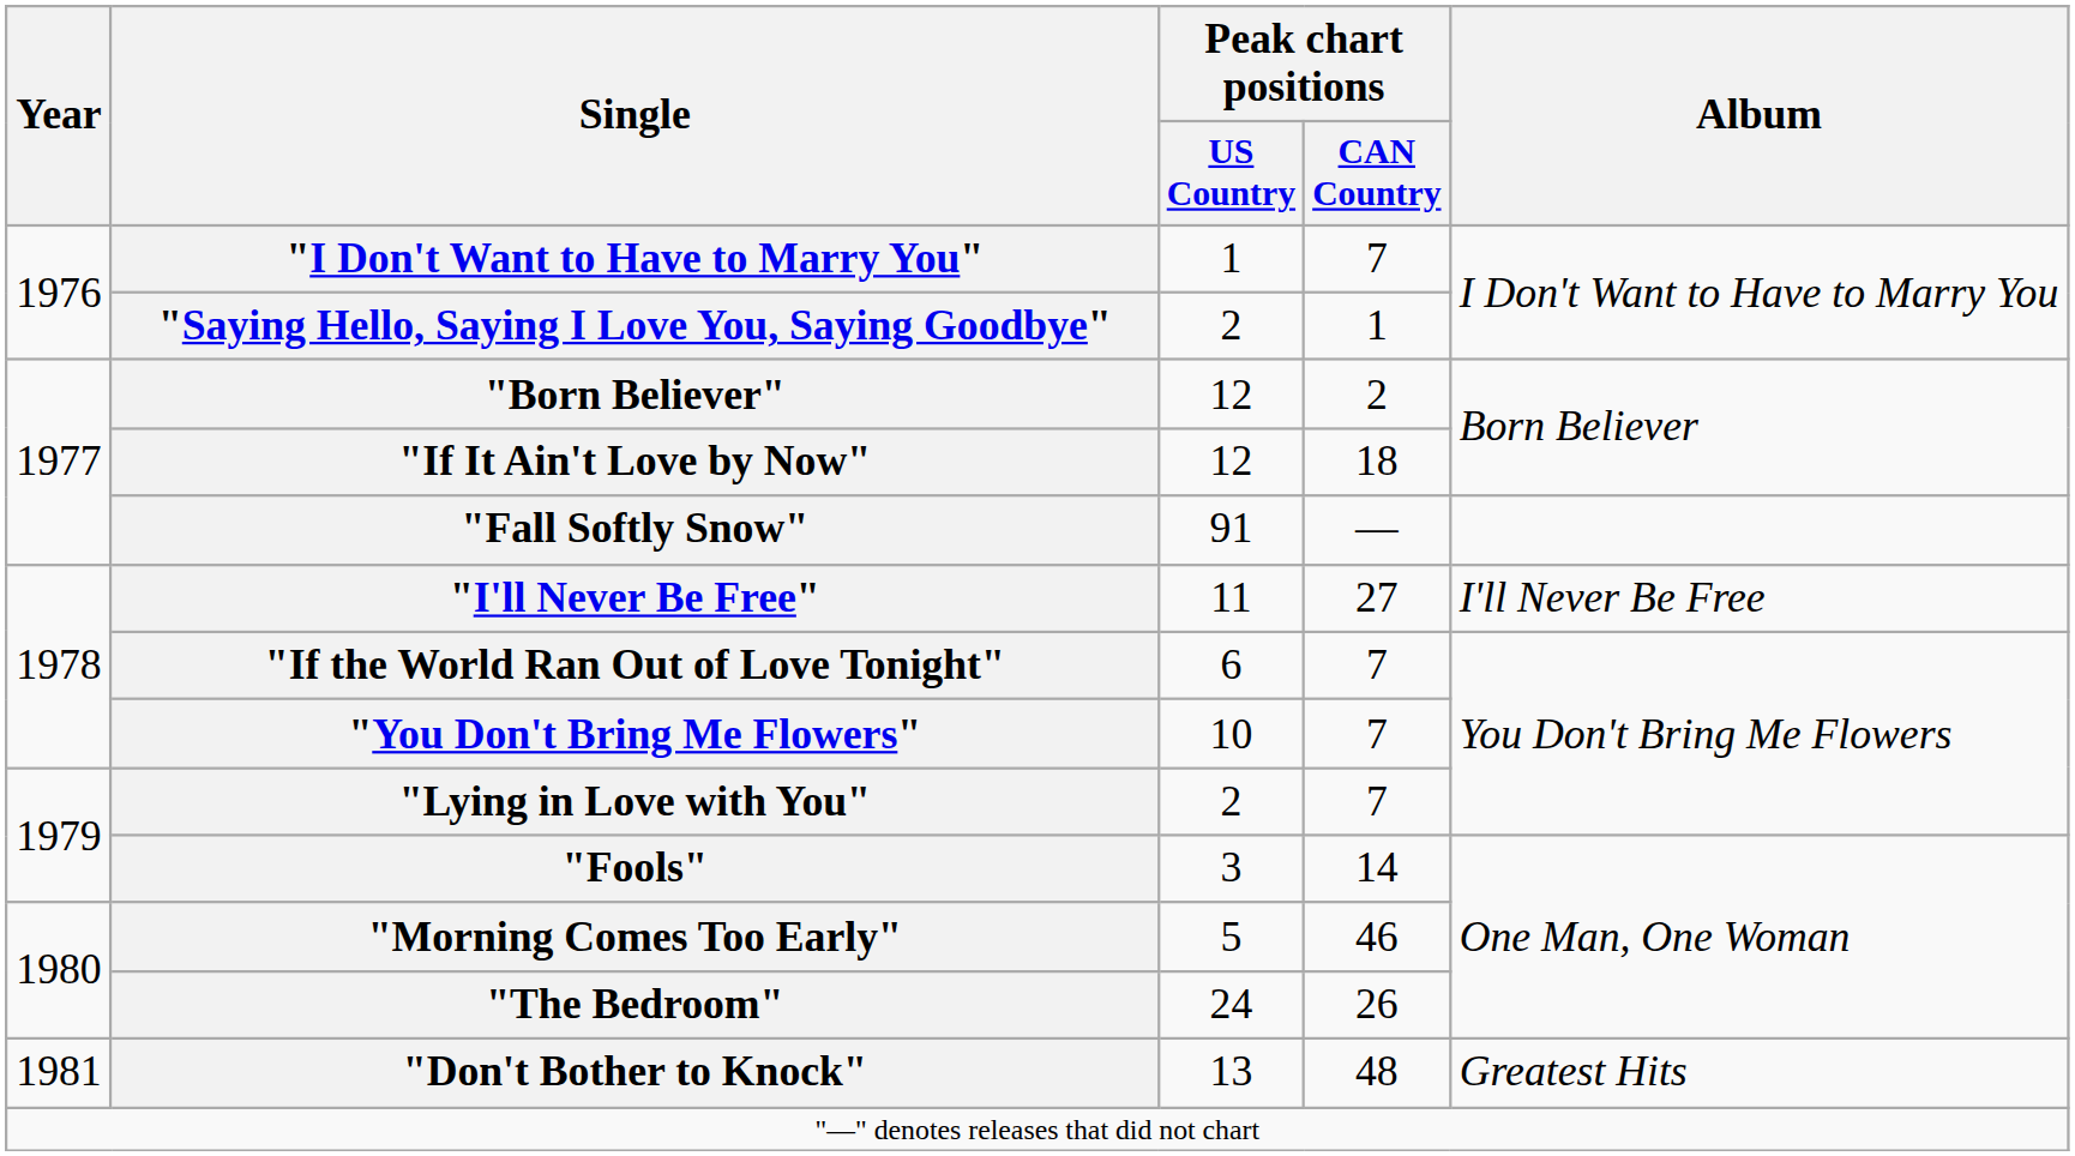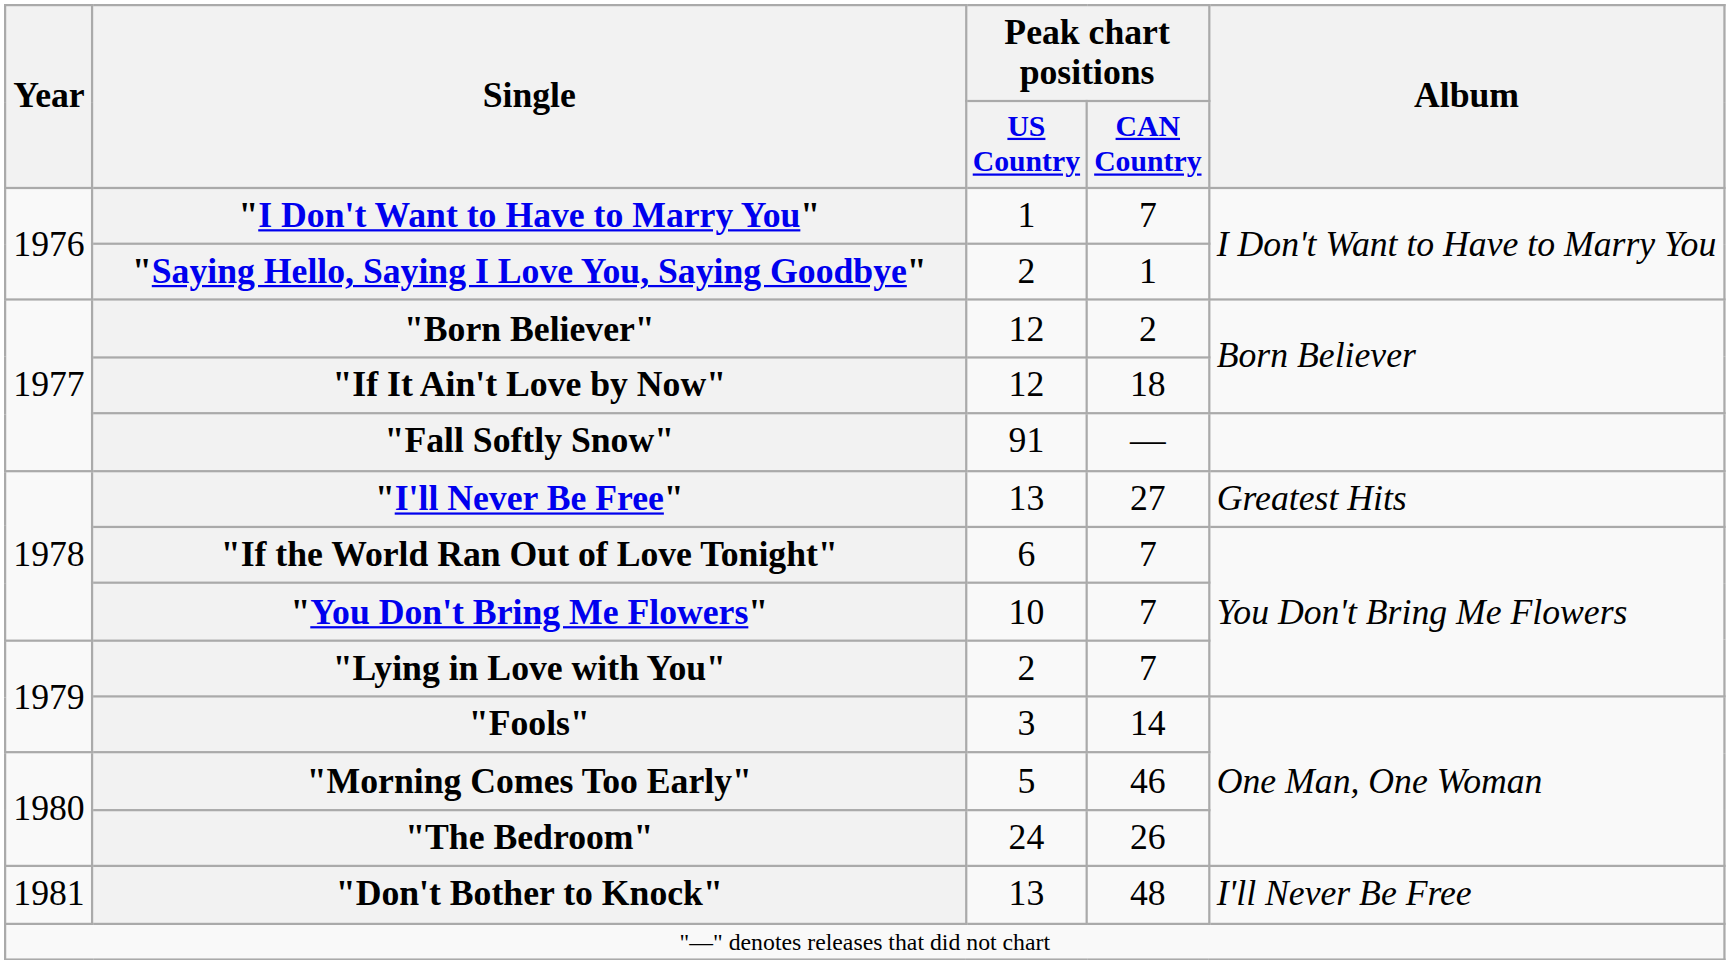 <table class="wikitable plainrowheaders" style="text-align:center;">
 <tr>
 <th rowspan="2">Year</th>
 <th rowspan="2" style="width:24em;">Single</th>
 <th colspan="2">Peak chart<br>positions</th>
 <th rowspan="2">Album</th>
 </tr>
 <tr style="font-size:smaller;">
 <th width="45"><a href='#'>US Country</a><br></th>
 <th width="45"><a href='#'>CAN Country</a></th>
 </tr>
 <tr>
 <td rowspan="2">1976</td>
 <th scope="row">"<a href='#'>I Don't Want to Have to Marry You</a>"</th>
 <td>1</td>
 <td>7</td>
 <td align="left" rowspan="2"><em>I Don't Want to Have to Marry You</em></td>
 </tr>
 <tr>
 <th scope="row">"<a href='#'>Saying Hello, Saying I Love You, Saying Goodbye</a>"</th>
 <td>2</td>
 <td>1</td>
 </tr>
 <tr>
 <td rowspan="3">1977</td>
 <th scope="row">"Born Believer"</th>
 <td>12</td>
 <td>2</td>
 <td align="left" rowspan="2"><em>Born Believer</em></td>
 </tr>
 <tr>
 <th scope="row">"If It Ain't Love by Now"</th>
 <td>12</td>
 <td>18</td>
 </tr>
 <tr>
 <th scope="row">"Fall Softly Snow"</th>
 <td>91</td>
 <td>—</td>
 <td></td>
 </tr>
 <tr>
 <td rowspan="3">1978</td>
 <th scope="row">"<a href='#'>I'll Never Be Free</a>"</th>
-<td>11</td>
+<td>13</td>
 <td>27</td>
-<td align="left"><em>I'll Never Be Free</em></td>
+<td align="left"><em>Greatest Hits</em></td>
 </tr>
 <tr>
 <th scope="row">"If the World Ran Out of Love Tonight"</th>
 <td>6</td>
 <td>7</td>
 <td align="left" rowspan="3"><em>You Don't Bring Me Flowers</em></td>
 </tr>
 <tr>
 <th scope="row">"<a href='#'>You Don't Bring Me Flowers</a>"</th>
 <td>10</td>
 <td>7</td>
 </tr>
 <tr>
 <td rowspan="2">1979</td>
 <th scope="row">"Lying in Love with You"</th>
 <td>2</td>
 <td>7</td>
 </tr>
 <tr>
 <th scope="row">"Fools"</th>
 <td>3</td>
 <td>14</td>
 <td align="left" rowspan="3"><em>One Man, One Woman</em></td>
 </tr>
 <tr>
 <td rowspan="2">1980</td>
 <th scope="row">"Morning Comes Too Early"</th>
 <td>5</td>
 <td>46</td>
 </tr>
 <tr>
 <th scope="row">"The Bedroom"</th>
 <td>24</td>
 <td>26</td>
 </tr>
 <tr>
 <td>1981</td>
 <th scope="row">"Don't Bother to Knock"</th>
 <td>13</td>
 <td>48</td>
-<td align="left"><em>Greatest Hits</em></td>
+<td align="left"><em>I'll Never Be Free</em></td>
 </tr>
 <tr>
 <td colspan="6" style="font-size: 8pt">"—" denotes releases that did not chart</td>
 </tr>
 </table>
